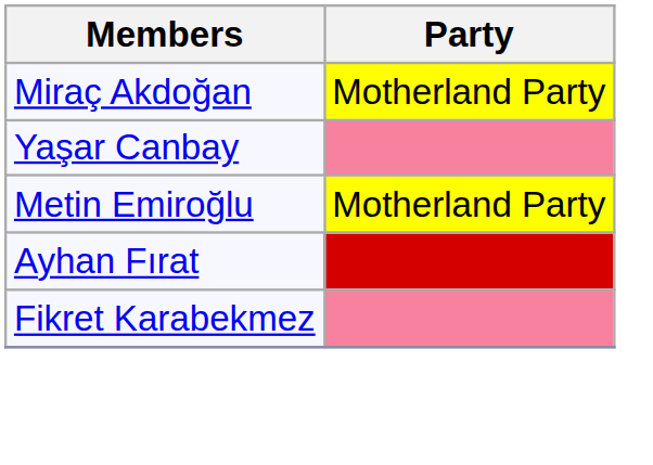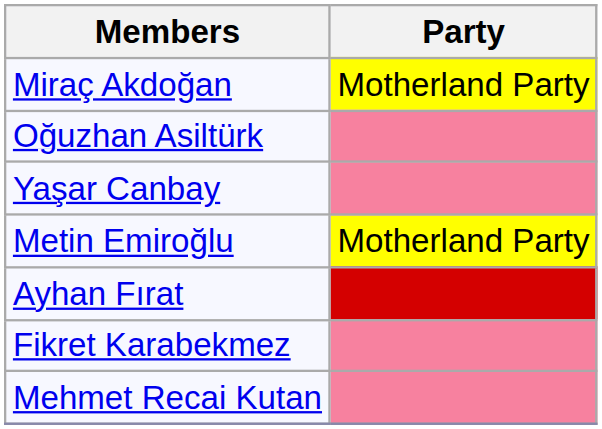 <table class=wikitable style="border:1px solid #8888aa; background-color:#f7f8ff; padding:0px; font-size:90%;">
 <tr>
 <th>Members</th>
 <th>Party</th>
 </tr>
 <tr>
 <td><a href='#'>Miraç Akdoğan</a></td>
 <td style="background: #ffff00">Motherland Party</td>
+</tr>
+<tr>
+<td><a href='#'>Oğuzhan Asiltürk</a></td>
+<td style="background: #F7819F"></td>
 </tr>
 <tr>
 <td><a href='#'>Yaşar Canbay</a></td>
 <td style="background: #F7819F"></td>
 </tr>
 <tr>
 <td><a href='#'>Metin Emiroğlu</a></td>
 <td style="background: #ffff00">Motherland Party</td>
 </tr>
 <tr>
 <td><a href='#'>Ayhan Fırat</a></td>
 <td style="background: #d40000"></td>
 </tr>
 <tr>
 <td><a href='#'>Fikret Karabekmez</a></td>
 <td style="background: #F7819F"></td>
 </tr>
 <tr>
+<td><a href='#'>Mehmet Recai Kutan</a></td>
+<td style="background: #F7819F"></td>
+</tr>
+<tr>
 </tr>
 </table>
